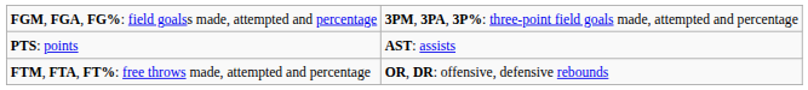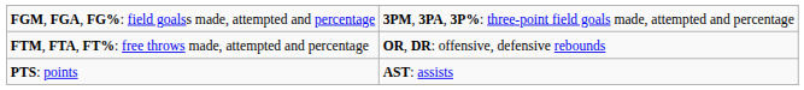 <table style="margin:auto;"  class="wikitable">
 <tr>
 <td><small><strong>FGM</strong>, <strong>FGA</strong>, <strong>FG%</strong>: <a href='#'>field goals</a>s made, attempted and <a href='#'>percentage</a></small></td>
 <td><small><strong>3PM</strong>, <strong>3PA</strong>, <strong>3P%</strong>: <a href='#'>three-point field goals</a> made, attempted and percentage</small></td>
 </tr>
 <tr>
+<td><small><strong>FTM</strong>, <strong>FTA</strong>, <strong>FT%</strong>: <a href='#'>free throws</a> made, attempted and percentage</small></td>
+<td><small><strong>OR</strong>, <strong>DR</strong>: offensive, defensive <a href='#'>rebounds</a></small></td>
+</tr>
+<tr>
 <td><small><strong>PTS</strong>: <a href='#'>points</a></small></td>
 <td><small><strong>AST</strong>: <a href='#'>assists</a> </small></td>
 </tr>
-<tr>
-<td><small><strong>FTM</strong>, <strong>FTA</strong>, <strong>FT%</strong>: <a href='#'>free throws</a> made, attempted and percentage</small></td>
-<td><small><strong>OR</strong>, <strong>DR</strong>: offensive, defensive <a href='#'>rebounds</a></small></td>
-</tr>
 </table>
